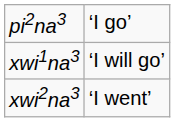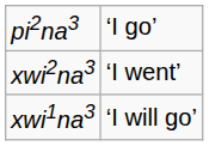 <table class="wikitable">
 <tr>
 <td><em>pi<sup>2</sup>na<sup>3</sup></em></td>
 <td>‘I go’</td>
 </tr>
 <tr>
+<td><em>xwi<sup>2</sup>na<sup>3</sup></em></td>
+<td>‘I went’</td>
+</tr>
+<tr>
 <td><em>xwi<sup>1</sup>na<sup>3</sup></em></td>
 <td>‘I will go’</td>
 </tr>
-<tr>
-<td><em>xwi<sup>2</sup>na<sup>3</sup></em></td>
-<td>‘I went’</td>
-</tr>
 </table>
